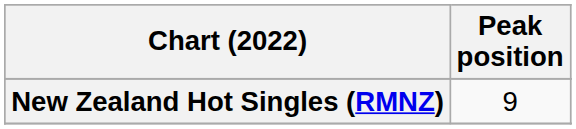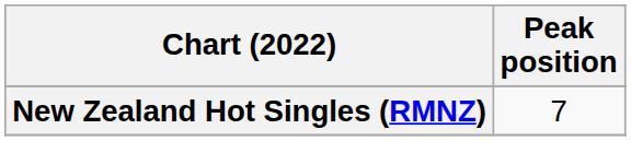 <table class="wikitable sortable plainrowheaders" style="text-align:center">
 <tr>
 <th scope="col">Chart (2022)</th>
 <th scope="col">Peak<br>position</th>
 </tr>
 <tr>
 </tr>
 <tr>
 </tr>
 <tr>
 </tr>
 <tr>
 <th scope="row">New Zealand Hot Singles (<a href='#'>RMNZ</a>)</th>
-<td>9</td>
+<td>7</td>
 </tr>
 <tr>
 </tr>
 <tr>
 </tr>
 </table>
